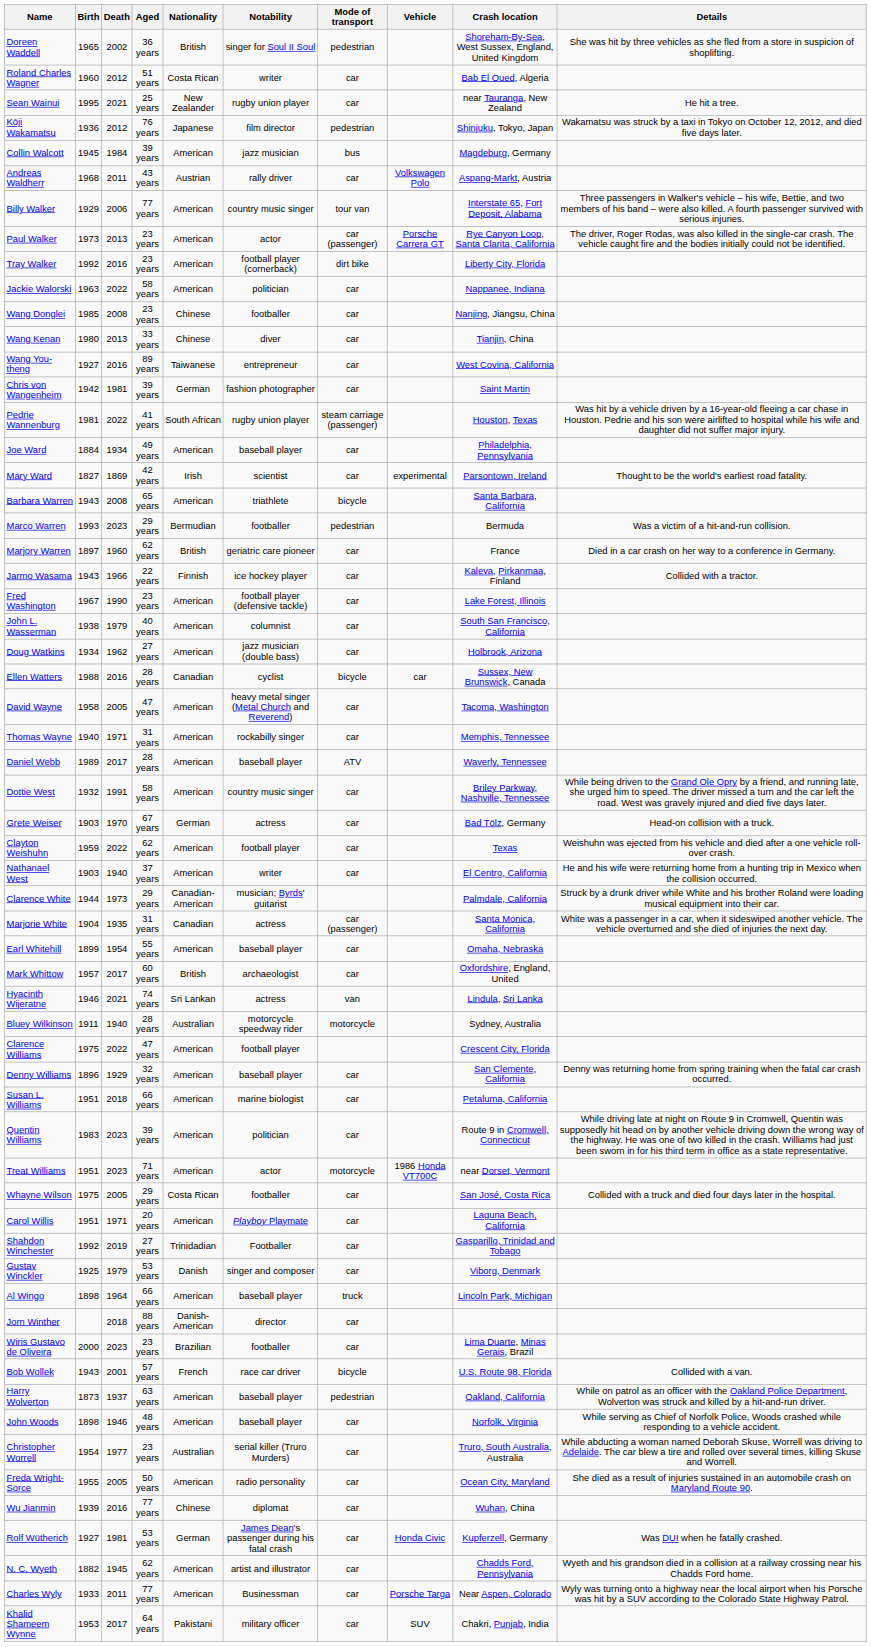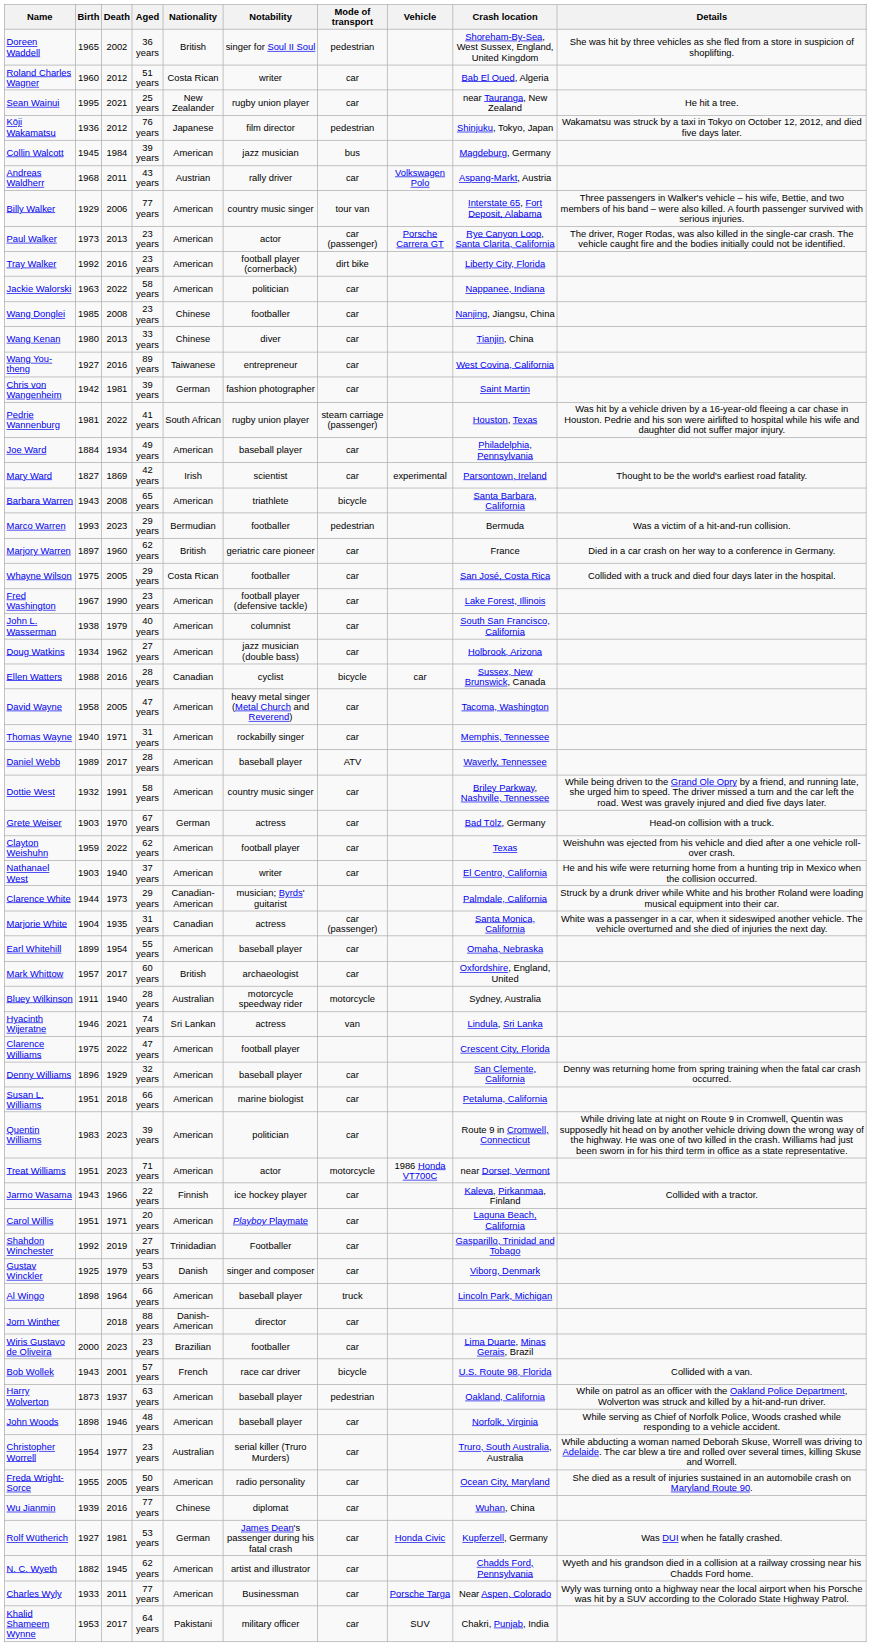 <table class="wikitable sortable" style="text-align:center; font-size:85%">
 <tr>
 <th>Name</th>
 <th>Birth</th>
 <th>Death</th>
 <th>Aged</th>
 <th>Nationality</th>
 <th>Notability</th>
 <th>Mode of transport</th>
 <th>Vehicle</th>
 <th>Crash location</th>
 <th>Details</th>
 </tr>
 <tr>
 <td align="left"><a href='#'>Doreen Waddell</a></td>
 <td>1965</td>
 <td>2002</td>
 <td>36 years</td>
 <td>British</td>
 <td>singer for <a href='#'>Soul II Soul</a></td>
 <td>pedestrian</td>
 <td></td>
 <td><a href='#'>Shoreham-By-Sea</a>, West Sussex, England, United Kingdom</td>
 <td>She was hit by three vehicles as she fled from a store in suspicion of shoplifting.</td>
 </tr>
 <tr>
 <td align="left"><a href='#'>Roland Charles Wagner</a></td>
 <td>1960</td>
 <td>2012</td>
 <td>51 years</td>
 <td>Costa Rican</td>
 <td>writer</td>
 <td>car</td>
 <td></td>
 <td><a href='#'>Bab El Oued</a>, Algeria</td>
 <td></td>
 </tr>
 <tr>
 <td align="left"><a href='#'>Sean Wainui</a></td>
 <td>1995</td>
 <td>2021</td>
 <td>25 years</td>
 <td>New Zealander</td>
 <td>rugby union player</td>
 <td>car</td>
 <td></td>
 <td>near <a href='#'>Tauranga</a>, New Zealand</td>
 <td>He hit a tree.</td>
 </tr>
 <tr>
 <td align="left"><a href='#'>Kōji Wakamatsu</a></td>
 <td>1936</td>
 <td>2012</td>
 <td>76 years</td>
 <td>Japanese</td>
 <td>film director</td>
 <td>pedestrian</td>
 <td></td>
 <td><a href='#'>Shinjuku</a>, Tokyo, Japan</td>
 <td>Wakamatsu was struck by a taxi in Tokyo on October 12, 2012, and died five days later.</td>
 </tr>
 <tr>
 <td align="left"><a href='#'>Collin Walcott</a></td>
 <td>1945</td>
 <td>1984</td>
 <td>39 years</td>
 <td>American</td>
 <td>jazz musician</td>
 <td>bus</td>
 <td></td>
 <td><a href='#'>Magdeburg</a>, Germany</td>
 <td></td>
 </tr>
 <tr>
 <td align="left"><a href='#'>Andreas Waldherr</a></td>
 <td>1968</td>
 <td>2011</td>
 <td>43 years</td>
 <td>Austrian</td>
 <td>rally driver</td>
 <td>car</td>
 <td><a href='#'>Volkswagen Polo</a></td>
 <td><a href='#'>Aspang-Markt</a>, Austria</td>
 <td></td>
 </tr>
 <tr>
 <td align="left"><a href='#'>Billy Walker</a></td>
 <td>1929</td>
 <td>2006</td>
 <td>77 years</td>
 <td>American</td>
 <td>country music singer</td>
 <td>tour van</td>
 <td></td>
 <td><a href='#'>Interstate 65</a>, <a href='#'>Fort Deposit, Alabama</a></td>
 <td>Three passengers in Walker's vehicle – his wife, Bettie, and two members of his band – were also killed. A fourth passenger survived with serious injuries.</td>
 </tr>
 <tr>
 <td align="left"><a href='#'>Paul Walker</a></td>
 <td>1973</td>
 <td>2013</td>
 <td>23 years</td>
 <td>American</td>
 <td>actor</td>
 <td>car (passenger)</td>
 <td><a href='#'>Porsche Carrera GT</a></td>
 <td><a href='#'>Rye Canyon Loop</a>, <a href='#'>Santa Clarita, California</a></td>
 <td>The driver, Roger Rodas, was also killed in the single-car crash. The vehicle caught fire and the bodies initially could not be identified.</td>
 </tr>
 <tr>
 <td align="left"><a href='#'>Tray Walker</a></td>
 <td>1992</td>
 <td>2016</td>
 <td>23 years</td>
 <td>American</td>
 <td>football player (cornerback)</td>
 <td>dirt bike</td>
 <td></td>
 <td><a href='#'>Liberty City, Florida</a></td>
 <td></td>
 </tr>
 <tr>
 <td align="left"><a href='#'>Jackie Walorski</a></td>
 <td>1963</td>
 <td>2022</td>
 <td>58 years</td>
 <td>American</td>
 <td>politician</td>
 <td>car</td>
 <td></td>
 <td><a href='#'>Nappanee, Indiana</a></td>
 <td></td>
 </tr>
 <tr>
 <td align="left"><a href='#'>Wang Donglei</a></td>
 <td>1985</td>
 <td>2008</td>
 <td>23 years</td>
 <td>Chinese</td>
 <td>footballer</td>
 <td>car</td>
 <td></td>
 <td><a href='#'>Nanjing</a>, Jiangsu, China</td>
 <td></td>
 </tr>
 <tr>
 <td align="left"><a href='#'>Wang Kenan</a></td>
 <td>1980</td>
 <td>2013</td>
 <td>33 years</td>
 <td>Chinese</td>
 <td>diver</td>
 <td>car</td>
 <td></td>
 <td><a href='#'>Tianjin</a>, China</td>
 <td></td>
 </tr>
 <tr>
 <td align="left"><a href='#'>Wang You-theng</a></td>
 <td>1927</td>
 <td>2016</td>
 <td>89 years</td>
 <td>Taiwanese</td>
 <td>entrepreneur</td>
 <td>car</td>
 <td></td>
 <td><a href='#'>West Covina, California</a></td>
 <td></td>
 </tr>
 <tr>
 <td align="left"><a href='#'>Chris von Wangenheim</a></td>
 <td>1942</td>
 <td>1981</td>
 <td>39 years</td>
 <td>German</td>
 <td>fashion photographer</td>
 <td>car</td>
 <td></td>
 <td><a href='#'>Saint Martin</a></td>
 <td></td>
 </tr>
 <tr>
 <td align="left"><a href='#'>Pedrie Wannenburg</a></td>
 <td>1981</td>
 <td>2022</td>
 <td>41 years</td>
 <td>South African</td>
 <td>rugby union player</td>
 <td>steam carriage (passenger)</td>
 <td></td>
 <td><a href='#'>Houston</a>, <a href='#'>Texas</a></td>
 <td>Was hit by a vehicle driven by a 16-year-old fleeing a car chase in Houston. Pedrie and his son were airlifted to hospital while his wife and daughter did not suffer major injury.</td>
 </tr>
 <tr>
 <td align="left"><a href='#'>Joe Ward</a></td>
 <td>1884</td>
 <td>1934</td>
 <td>49 years</td>
 <td>American</td>
 <td>baseball player</td>
 <td>car</td>
 <td></td>
 <td><a href='#'>Philadelphia, Pennsylvania</a></td>
 <td></td>
 </tr>
 <tr>
 <td align="left"><a href='#'>Mary Ward</a></td>
 <td>1827</td>
 <td>1869</td>
 <td>42 years</td>
 <td>Irish</td>
 <td>scientist</td>
 <td>car</td>
 <td>experimental</td>
 <td><a href='#'>Parsontown, Ireland</a></td>
 <td>Thought to be the world's earliest road fatality.</td>
 </tr>
 <tr>
 <td align="left"><a href='#'>Barbara Warren</a></td>
 <td>1943</td>
 <td>2008</td>
 <td>65 years</td>
 <td>American</td>
 <td>triathlete</td>
 <td>bicycle</td>
 <td></td>
 <td><a href='#'>Santa Barbara, California</a></td>
 <td></td>
 </tr>
 <tr>
 <td align="left"><a href='#'>Marco Warren</a></td>
 <td>1993</td>
 <td>2023</td>
 <td>29 years</td>
 <td>Bermudian</td>
 <td>footballer</td>
 <td>pedestrian</td>
 <td></td>
 <td>Bermuda</td>
 <td>Was a victim of a hit-and-run collision.</td>
 </tr>
 <tr>
 <td align="left"><a href='#'>Marjory Warren</a></td>
 <td>1897</td>
 <td>1960</td>
 <td>62 years</td>
 <td>British</td>
 <td>geriatric care pioneer</td>
 <td>car</td>
 <td></td>
 <td>France</td>
 <td>Died in a car crash on her way to a conference in Germany.</td>
 </tr>
 <tr>
-<td align="left"><a href='#'>Jarmo Wasama</a></td>
-<td>1943</td>
-<td>1966</td>
-<td>22 years</td>
-<td>Finnish</td>
-<td>ice hockey player</td>
+<td align="left"><a href='#'>Whayne Wilson</a></td>
+<td>1975</td>
+<td>2005</td>
+<td>29 years</td>
+<td>Costa Rican</td>
+<td>footballer</td>
 <td>car</td>
 <td></td>
-<td><a href='#'>Kaleva</a>, <a href='#'>Pirkanmaa</a>, Finland</td>
-<td>Collided with a tractor.</td>
+<td><a href='#'>San José, Costa Rica</a></td>
+<td>Collided with a truck and died four days later in the hospital.</td>
 </tr>
 <tr>
 <td align="left"><a href='#'>Fred Washington</a></td>
 <td>1967</td>
 <td>1990</td>
 <td>23 years</td>
 <td>American</td>
 <td>football player (defensive tackle)</td>
 <td>car</td>
 <td></td>
 <td><a href='#'>Lake Forest, Illinois</a></td>
 <td></td>
 </tr>
 <tr>
 <td align="left"><a href='#'>John L. Wasserman</a></td>
 <td>1938</td>
 <td>1979</td>
 <td>40 years</td>
 <td>American</td>
 <td>columnist</td>
 <td>car</td>
 <td></td>
 <td><a href='#'>South San Francisco, California</a></td>
 <td></td>
 </tr>
 <tr>
 <td align="left"><a href='#'>Doug Watkins</a></td>
 <td>1934</td>
 <td>1962</td>
 <td>27 years</td>
 <td>American</td>
 <td>jazz musician (double bass)</td>
 <td>car</td>
 <td></td>
 <td><a href='#'>Holbrook, Arizona</a></td>
 <td></td>
 </tr>
 <tr>
 <td align="left"><a href='#'>Ellen Watters</a></td>
 <td>1988</td>
 <td>2016</td>
 <td>28 years</td>
 <td>Canadian</td>
 <td>cyclist</td>
 <td>bicycle</td>
 <td>car</td>
 <td><a href='#'>Sussex, New Brunswick</a>, Canada</td>
 <td></td>
 </tr>
 <tr>
 <td align="left"><a href='#'>David Wayne</a></td>
 <td>1958</td>
 <td>2005</td>
 <td>47 years</td>
 <td>American</td>
 <td>heavy metal singer (<a href='#'>Metal Church</a> and <a href='#'>Reverend</a>)</td>
 <td>car</td>
 <td></td>
 <td><a href='#'>Tacoma, Washington</a></td>
 <td></td>
 </tr>
 <tr>
 <td align="left"><a href='#'>Thomas Wayne</a></td>
 <td>1940</td>
 <td>1971</td>
 <td>31 years</td>
 <td>American</td>
 <td>rockabilly singer</td>
 <td>car</td>
 <td></td>
 <td><a href='#'>Memphis, Tennessee</a></td>
 <td></td>
 </tr>
 <tr>
 <td align="left"><a href='#'>Daniel Webb</a></td>
 <td>1989</td>
 <td>2017</td>
 <td>28 years</td>
 <td>American</td>
 <td>baseball player</td>
 <td>ATV</td>
 <td></td>
 <td><a href='#'>Waverly, Tennessee</a></td>
 <td></td>
 </tr>
 <tr>
 <td align="left"><a href='#'>Dottie West</a></td>
 <td>1932</td>
 <td>1991</td>
 <td>58 years</td>
 <td>American</td>
 <td>country music singer</td>
 <td>car</td>
 <td></td>
 <td><a href='#'>Briley Parkway</a>, <a href='#'>Nashville, Tennessee</a></td>
 <td>While being driven to the <a href='#'>Grand Ole Opry</a> by a friend, and running late, she urged him to speed. The driver missed a turn and the car left the road. West was gravely injured and died five days later.</td>
 </tr>
 <tr>
 <td align="left"><a href='#'>Grete Weiser</a></td>
 <td>1903</td>
 <td>1970</td>
 <td>67 years</td>
 <td>German</td>
 <td>actress</td>
 <td>car</td>
 <td></td>
 <td><a href='#'>Bad Tölz</a>, Germany</td>
 <td>Head-on collision with a truck.</td>
 </tr>
 <tr>
 <td align="left"><a href='#'>Clayton Weishuhn</a></td>
 <td>1959</td>
 <td>2022</td>
 <td>62 years</td>
 <td>American</td>
 <td>football player</td>
 <td>car</td>
 <td></td>
 <td><a href='#'>Texas</a></td>
 <td>Weishuhn was ejected from his vehicle and died after a one vehicle roll-over crash.</td>
 </tr>
 <tr>
 <td align="left"><a href='#'>Nathanael West</a></td>
 <td>1903</td>
 <td>1940</td>
 <td>37 years</td>
 <td>American</td>
 <td>writer</td>
 <td>car</td>
 <td></td>
 <td><a href='#'>El Centro, California</a></td>
 <td>He and his wife were returning home from a hunting trip in Mexico when the collision occurred.</td>
 </tr>
 <tr>
 <td align="left"><a href='#'>Clarence White</a></td>
 <td>1944</td>
 <td>1973</td>
 <td>29 years</td>
 <td>Canadian-American</td>
 <td>musician; <a href='#'>Byrds</a>' guitarist</td>
 <td></td>
 <td></td>
 <td><a href='#'>Palmdale, California</a></td>
 <td>Struck by a drunk driver while White and his brother Roland were loading musical equipment into their car.</td>
 </tr>
 <tr>
 <td align="left"><a href='#'>Marjorie White</a></td>
 <td>1904</td>
 <td>1935</td>
 <td>31 years</td>
 <td>Canadian</td>
 <td>actress</td>
 <td>car (passenger)</td>
 <td></td>
 <td><a href='#'>Santa Monica, California</a></td>
 <td>White was a passenger in a car, when it sideswiped another vehicle. The vehicle overturned and she died of injuries the next day.</td>
 </tr>
 <tr>
 <td align="left"><a href='#'>Earl Whitehill</a></td>
 <td>1899</td>
 <td>1954</td>
 <td>55 years</td>
 <td>American</td>
 <td>baseball player</td>
 <td>car</td>
 <td></td>
 <td><a href='#'>Omaha, Nebraska</a></td>
 <td></td>
 </tr>
 <tr>
 <td align="left"><a href='#'>Mark Whittow</a></td>
 <td>1957</td>
 <td>2017</td>
 <td>60 years</td>
 <td>British</td>
 <td>archaeologist</td>
 <td>car</td>
 <td></td>
 <td><a href='#'>Oxfordshire</a>, England, United</td>
 <td></td>
 </tr>
 <tr>
+<td align="left"><a href='#'>Bluey Wilkinson</a></td>
+<td>1911</td>
+<td>1940</td>
+<td>28 years</td>
+<td>Australian</td>
+<td>motorcycle speedway rider</td>
+<td>motorcycle</td>
+<td></td>
+<td>Sydney, Australia</td>
+<td></td>
+</tr>
+<tr>
 <td align="left"><a href='#'>Hyacinth Wijeratne</a></td>
 <td>1946</td>
 <td>2021</td>
 <td>74 years</td>
 <td>Sri Lankan</td>
 <td>actress</td>
 <td>van</td>
 <td></td>
 <td><a href='#'>Lindula</a>, <a href='#'>Sri Lanka</a></td>
-<td></td>
-</tr>
-<tr>
-<td align="left"><a href='#'>Bluey Wilkinson</a></td>
-<td>1911</td>
-<td>1940</td>
-<td>28 years</td>
-<td>Australian</td>
-<td>motorcycle speedway rider</td>
-<td>motorcycle</td>
-<td></td>
-<td>Sydney, Australia</td>
 <td></td>
 </tr>
 <tr>
 <td align="left"><a href='#'>Clarence Williams</a></td>
 <td>1975</td>
 <td>2022</td>
 <td>47 years</td>
 <td>American</td>
 <td>football player</td>
 <td></td>
 <td></td>
 <td><a href='#'>Crescent City, Florida</a></td>
 <td></td>
 </tr>
 <tr>
 <td align="left"><a href='#'>Denny Williams</a></td>
 <td>1896</td>
 <td>1929</td>
 <td>32 years</td>
 <td>American</td>
 <td>baseball player</td>
 <td>car</td>
 <td></td>
 <td><a href='#'>San Clemente, California</a></td>
 <td>Denny was returning home from spring training when the fatal car crash occurred.</td>
 </tr>
 <tr>
 <td align="left"><a href='#'>Susan L. Williams</a></td>
 <td>1951</td>
 <td>2018</td>
 <td>66 years</td>
 <td>American</td>
 <td>marine biologist</td>
 <td>car</td>
 <td></td>
 <td><a href='#'>Petaluma, California</a></td>
 <td></td>
 </tr>
 <tr>
 <td align="left"><a href='#'>Quentin Williams</a></td>
 <td>1983</td>
 <td>2023</td>
 <td>39 years</td>
 <td>American</td>
 <td>politician</td>
 <td>car</td>
 <td></td>
 <td>Route 9 in <a href='#'>Cromwell, Connecticut</a></td>
 <td>While driving late at night on Route 9 in Cromwell, Quentin was supposedly hit head on by another vehicle driving down the wrong way of the highway. He was one of two killed in the crash. Williams had just been sworn in for his third term in office as a state representative.</td>
 </tr>
 <tr>
 <td align="left"><a href='#'>Treat Williams</a></td>
 <td>1951</td>
 <td>2023</td>
 <td>71 years</td>
 <td>American</td>
 <td>actor</td>
 <td>motorcycle</td>
 <td>1986 <a href='#'>Honda VT700C</a></td>
 <td>near <a href='#'>Dorset, Vermont</a></td>
 <td></td>
 </tr>
 <tr>
-<td align="left"><a href='#'>Whayne Wilson</a></td>
-<td>1975</td>
-<td>2005</td>
-<td>29 years</td>
-<td>Costa Rican</td>
-<td>footballer</td>
+<td align="left"><a href='#'>Jarmo Wasama</a></td>
+<td>1943</td>
+<td>1966</td>
+<td>22 years</td>
+<td>Finnish</td>
+<td>ice hockey player</td>
 <td>car</td>
 <td></td>
-<td><a href='#'>San José, Costa Rica</a></td>
-<td>Collided with a truck and died four days later in the hospital.</td>
+<td><a href='#'>Kaleva</a>, <a href='#'>Pirkanmaa</a>, Finland</td>
+<td>Collided with a tractor.</td>
 </tr>
 <tr>
 <td align="left"><a href='#'>Carol Willis</a></td>
 <td>1951</td>
 <td>1971</td>
 <td>20 years</td>
 <td>American</td>
 <td><a href='#'><em>Playboy</em> Playmate</a></td>
 <td>car</td>
 <td></td>
 <td><a href='#'>Laguna Beach, California</a></td>
 <td></td>
 </tr>
 <tr>
 <td align="left"><a href='#'>Shahdon Winchester</a></td>
 <td>1992</td>
 <td>2019</td>
 <td>27 years</td>
 <td>Trinidadian</td>
 <td>Footballer</td>
 <td>car</td>
 <td></td>
 <td><a href='#'>Gasparillo, Trinidad and Tobago</a></td>
 <td></td>
 </tr>
 <tr>
 <td align="left"><a href='#'>Gustav Winckler</a></td>
 <td>1925</td>
 <td>1979</td>
 <td>53 years</td>
 <td>Danish</td>
 <td>singer and composer</td>
 <td>car</td>
 <td></td>
 <td><a href='#'>Viborg, Denmark</a></td>
 <td></td>
 </tr>
 <tr>
 <td align="left"><a href='#'>Al Wingo</a></td>
 <td>1898</td>
 <td>1964</td>
 <td>66 years</td>
 <td>American</td>
 <td>baseball player</td>
 <td>truck</td>
 <td></td>
 <td><a href='#'>Lincoln Park, Michigan</a></td>
 <td></td>
 </tr>
 <tr>
 <td align="left"><a href='#'>Jorn Winther</a></td>
 <td></td>
 <td>2018</td>
 <td>88 years</td>
 <td>Danish-American</td>
 <td>director</td>
 <td>car</td>
 <td></td>
 <td></td>
 <td></td>
 </tr>
 <tr>
 <td align="left"><a href='#'>Wiris Gustavo de Oliveira</a></td>
 <td>2000</td>
 <td>2023</td>
 <td>23 years</td>
 <td>Brazilian</td>
 <td>footballer</td>
 <td>car</td>
 <td></td>
 <td><a href='#'>Lima Duarte</a>, <a href='#'>Minas Gerais</a>, Brazil</td>
 <td></td>
 </tr>
 <tr>
 <td align="left"><a href='#'>Bob Wollek</a></td>
 <td>1943</td>
 <td>2001</td>
 <td>57 years</td>
 <td>French</td>
 <td>race car driver</td>
 <td>bicycle</td>
 <td></td>
 <td><a href='#'>U.S. Route 98, Florida</a></td>
 <td>Collided with a van.</td>
 </tr>
 <tr>
 <td align="left"><a href='#'>Harry Wolverton</a></td>
 <td>1873</td>
 <td>1937</td>
 <td>63 years</td>
 <td>American</td>
 <td>baseball player</td>
 <td>pedestrian</td>
 <td></td>
 <td><a href='#'>Oakland, California</a></td>
 <td>While on patrol as an officer with the <a href='#'>Oakland Police Department</a>, Wolverton was struck and killed by a hit-and-run driver.</td>
 </tr>
 <tr>
 <td align="left"><a href='#'>John Woods</a></td>
 <td>1898</td>
 <td>1946</td>
 <td>48 years</td>
 <td>American</td>
 <td>baseball player</td>
 <td>car</td>
 <td></td>
 <td><a href='#'>Norfolk, Virginia</a></td>
 <td>While serving as Chief of Norfolk Police, Woods crashed while responding to a vehicle accident.</td>
 </tr>
 <tr>
 <td align="left"><a href='#'>Christopher Worrell</a></td>
 <td>1954</td>
 <td>1977</td>
 <td>23 years</td>
 <td>Australian</td>
 <td>serial killer (Truro Murders)</td>
 <td>car</td>
 <td></td>
 <td><a href='#'>Truro, South Australia</a>, Australia</td>
 <td>While abducting a woman named Deborah Skuse, Worrell was driving to <a href='#'>Adelaide</a>. The car blew a tire and rolled over several times, killing Skuse and Worrell.</td>
 </tr>
 <tr>
 <td align="left"><a href='#'>Freda Wright-Sorce</a></td>
 <td>1955</td>
 <td>2005</td>
 <td>50 years</td>
 <td>American</td>
 <td>radio personality</td>
 <td>car</td>
 <td></td>
 <td><a href='#'>Ocean City, Maryland</a></td>
 <td>She died as a result of injuries sustained in an automobile crash on <a href='#'>Maryland Route 90</a>.</td>
 </tr>
 <tr>
 <td align="left"><a href='#'>Wu Jianmin</a></td>
 <td>1939</td>
 <td>2016</td>
 <td>77 years</td>
 <td>Chinese</td>
 <td>diplomat</td>
 <td>car</td>
 <td></td>
 <td><a href='#'>Wuhan</a>, China</td>
 <td></td>
 </tr>
 <tr>
 <td align="left"><a href='#'>Rolf Wütherich</a></td>
 <td>1927</td>
 <td>1981</td>
 <td>53 years</td>
 <td>German</td>
 <td><a href='#'>James Dean</a>'s passenger during his fatal crash</td>
 <td>car</td>
 <td><a href='#'>Honda Civic</a></td>
 <td><a href='#'>Kupferzell</a>, Germany</td>
 <td>Was <a href='#'>DUI</a> when he fatally crashed.</td>
 </tr>
 <tr>
 <td align="left"><a href='#'>N. C. Wyeth</a></td>
 <td>1882</td>
 <td>1945</td>
 <td>62 years</td>
 <td>American</td>
 <td>artist and illustrator</td>
 <td>car</td>
 <td></td>
 <td><a href='#'>Chadds Ford, Pennsylvania</a></td>
 <td>Wyeth and his grandson died in a collision at a railway crossing near his Chadds Ford home.</td>
 </tr>
 <tr>
 <td align="left"><a href='#'>Charles Wyly</a></td>
 <td>1933</td>
 <td>2011</td>
 <td>77 years</td>
 <td>American</td>
 <td>Businessman</td>
 <td>car</td>
 <td><a href='#'>Porsche Targa</a></td>
 <td>Near <a href='#'>Aspen, Colorado</a></td>
 <td>Wyly was turning onto a highway near the local airport when his Porsche was hit by a SUV according to the Colorado State Highway Patrol.</td>
 </tr>
 <tr>
 <td align="left"><a href='#'>Khalid Shameem Wynne</a></td>
 <td>1953</td>
 <td>2017</td>
 <td>64 years</td>
 <td>Pakistani</td>
 <td>military officer</td>
 <td>car</td>
 <td>SUV</td>
 <td>Chakri, <a href='#'>Punjab</a>, India</td>
 <td></td>
 </tr>
 </table>
